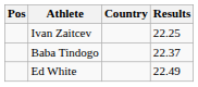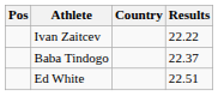 <table class="wikitable wikble">
 <tr>
 <th>Pos</th>
 <th>Athlete</th>
 <th>Country</th>
 <th>Results</th>
 </tr>
 <tr>
 <td align="center"></td>
 <td>Ivan Zaitcev</td>
 <td></td>
-<td>22.25</td>
+<td>22.22</td>
 </tr>
 <tr>
 <td align="center"></td>
 <td>Baba Tindogo</td>
 <td></td>
 <td>22.37</td>
 </tr>
 <tr>
 <td align="center"></td>
 <td>Ed White</td>
 <td></td>
-<td>22.49</td>
+<td>22.51</td>
 </tr>
 </table>
